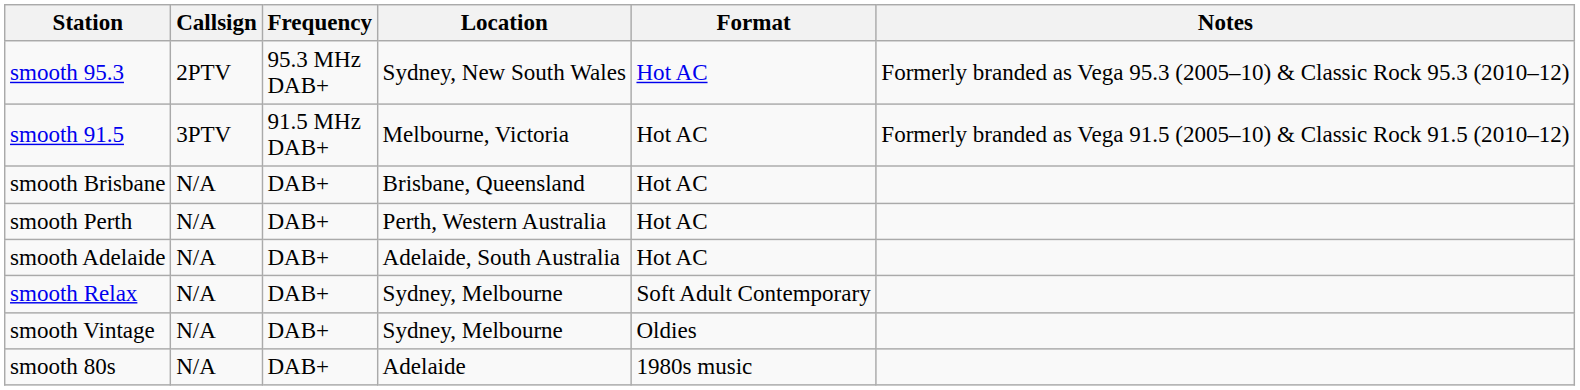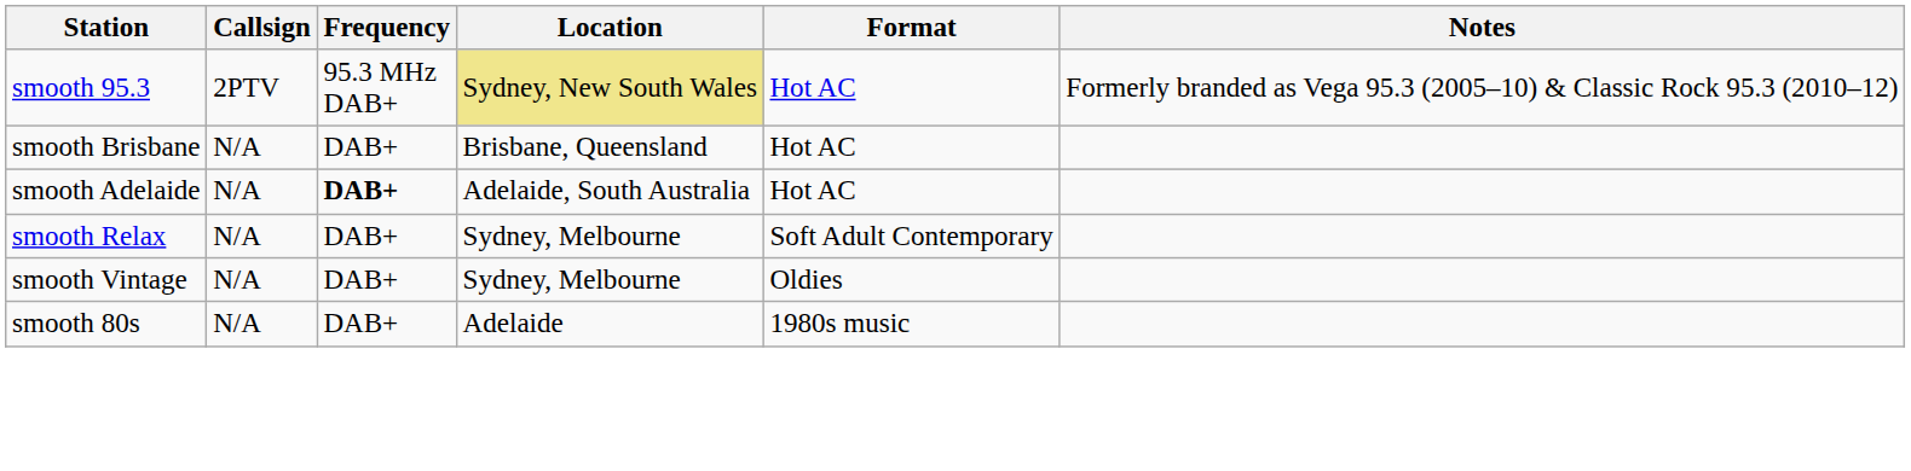 <table class="wikitable sortable">
 <tr>
 <th>Station</th>
 <th>Callsign</th>
 <th>Frequency</th>
 <th>Location</th>
 <th>Format</th>
 <th>Notes</th>
 </tr>
 <tr>
 <td><a href='#'>smooth 95.3</a></td>
 <td>2PTV</td>
 <td>95.3 MHz<br>DAB+</td>
-<td>Sydney, New South Wales</td>
+<td style="background: khaki;">Sydney, New South Wales</td>
 <td><a href='#'>Hot AC</a></td>
 <td>Formerly branded as Vega 95.3 (2005–10) & Classic Rock 95.3 (2010–12)</td>
-</tr>
-<tr>
-<td><a href='#'>smooth 91.5</a></td>
-<td>3PTV</td>
-<td>91.5 MHz<br>DAB+</td>
-<td>Melbourne, Victoria</td>
-<td>Hot AC</td>
-<td>Formerly branded as Vega 91.5 (2005–10) & Classic Rock 91.5 (2010–12)</td>
 </tr>
 <tr>
 <td>smooth Brisbane</td>
 <td>N/A</td>
 <td>DAB+</td>
 <td>Brisbane, Queensland</td>
 <td>Hot AC</td>
 <td></td>
 </tr>
 <tr>
-<td>smooth Perth</td>
-<td>N/A</td>
-<td>DAB+</td>
-<td>Perth, Western Australia</td>
-<td>Hot AC</td>
-<td></td>
-</tr>
-<tr>
 <td>smooth Adelaide</td>
 <td>N/A</td>
-<td>DAB+</td>
+<td><strong>DAB+</strong></td>
 <td>Adelaide, South Australia</td>
 <td>Hot AC</td>
 <td></td>
 </tr>
 <tr>
 <td><a href='#'>smooth Relax</a></td>
 <td>N/A</td>
 <td>DAB+</td>
 <td>Sydney, Melbourne</td>
 <td>Soft Adult Contemporary</td>
 <td></td>
 </tr>
 <tr>
 <td>smooth Vintage</td>
 <td>N/A</td>
 <td>DAB+</td>
 <td>Sydney, Melbourne</td>
 <td>Oldies</td>
 <td></td>
 </tr>
 <tr>
 <td>smooth 80s</td>
 <td>N/A</td>
 <td>DAB+</td>
 <td>Adelaide</td>
 <td>1980s music</td>
 <td></td>
 </tr>
 </table>
